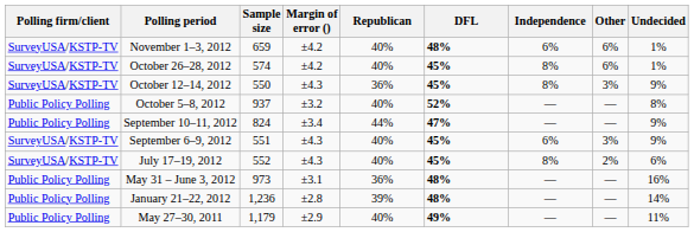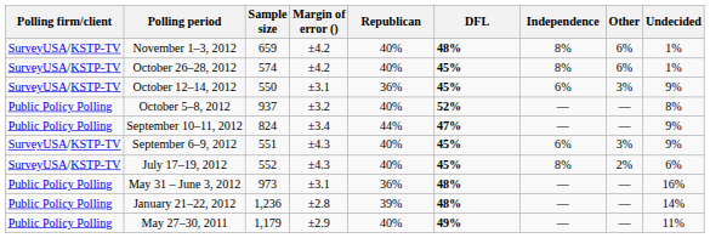 <table class="wikitable">
 <tr>
 <th>Polling firm/client</th>
 <th>Polling period</th>
 <th>Sample<br>size</th>
 <th>Margin of<br>error ()</th>
 <th style="width:105px;">Republican</th>
 <th style="width:105px;">DFL</th>
 <th style="width:105px;">Independence</th>
 <th>Other</th>
 <th>Undecided</th>
 </tr>
 <tr>
 <td><a href='#'>SurveyUSA</a>/<a href='#'>KSTP-TV</a></td>
 <td align=center>November 1–3, 2012</td>
 <td align=center>659 </td>
 <td align=center>±4.2</td>
 <td align=center>40%</td>
 <td><strong>48%</strong></td>
-<td align=center>6%</td>
+<td align=center>8%</td>
 <td align=center>6%</td>
 <td align=center>1%</td>
 </tr>
 <tr>
 <td><a href='#'>SurveyUSA</a>/<a href='#'>KSTP-TV</a></td>
 <td align=center>October 26–28, 2012</td>
 <td align=center>574 </td>
 <td align=center>±4.2</td>
 <td align=center>40%</td>
 <td><strong>45%</strong></td>
 <td align=center>8%</td>
 <td align=center>6%</td>
 <td align=center>1%</td>
 </tr>
 <tr>
 <td><a href='#'>SurveyUSA</a>/<a href='#'>KSTP-TV</a></td>
 <td align=center>October 12–14, 2012</td>
 <td align=center>550 </td>
-<td align=center>±4.3</td>
+<td align=center>±3.1</td>
 <td align=center>36%</td>
 <td><strong>45%</strong></td>
-<td align=center>8%</td>
+<td align=center>6%</td>
 <td align=center>3%</td>
 <td align=center>9%</td>
 </tr>
 <tr>
 <td><a href='#'>Public Policy Polling</a></td>
 <td align=center>October 5–8, 2012</td>
 <td align=center>937 </td>
 <td align=center>±3.2</td>
 <td align=center>40%</td>
 <td><strong>52%</strong></td>
 <td align=center>—</td>
 <td align=center>—</td>
 <td align=center>8%</td>
 </tr>
 <tr>
 <td><a href='#'>Public Policy Polling</a></td>
 <td align=center>September 10–11, 2012</td>
 <td align=center>824 </td>
 <td align=center>±3.4</td>
 <td align=center>44%</td>
 <td><strong>47%</strong></td>
 <td align=center>—</td>
 <td align=center>—</td>
 <td align=center>9%</td>
 </tr>
 <tr>
 <td><a href='#'>SurveyUSA</a>/<a href='#'>KSTP-TV</a></td>
 <td align=center>September 6–9, 2012</td>
 <td align=center>551 </td>
 <td align=center>±4.3</td>
 <td align=center>40%</td>
 <td><strong>45%</strong></td>
 <td align=center>6%</td>
 <td align=center>3%</td>
 <td align=center>9%</td>
 </tr>
 <tr>
 <td><a href='#'>SurveyUSA</a>/<a href='#'>KSTP-TV</a></td>
 <td align=center>July 17–19, 2012</td>
 <td align=center>552 </td>
 <td align=center>±4.3</td>
 <td align=center>40%</td>
 <td><strong>45%</strong></td>
 <td align=center>8%</td>
 <td align=center>2%</td>
 <td align=center>6%</td>
 </tr>
 <tr>
 <td><a href='#'>Public Policy Polling</a></td>
 <td align=center>May 31 – June 3, 2012</td>
 <td align=center>973</td>
 <td align=center>±3.1</td>
 <td align=center>36%</td>
 <td><strong>48%</strong></td>
 <td align=center>—</td>
 <td align=center>—</td>
 <td align=center>16%</td>
 </tr>
 <tr>
 <td><a href='#'>Public Policy Polling</a></td>
 <td align=center>January 21–22, 2012</td>
 <td align=center>1,236</td>
 <td align=center>±2.8</td>
 <td align=center>39%</td>
 <td><strong>48%</strong></td>
 <td align=center>—</td>
 <td align=center>—</td>
 <td align=center>14%</td>
 </tr>
 <tr>
 <td><a href='#'>Public Policy Polling</a></td>
 <td align=center>May 27–30, 2011</td>
 <td align=center>1,179</td>
 <td align=center>±2.9</td>
 <td align=center>40%</td>
 <td><strong>49%</strong></td>
 <td align=center>—</td>
 <td align=center>—</td>
 <td align=center>11%</td>
 </tr>
 </table>
